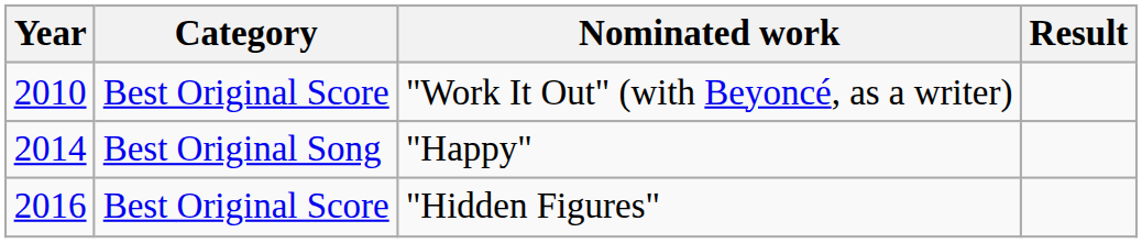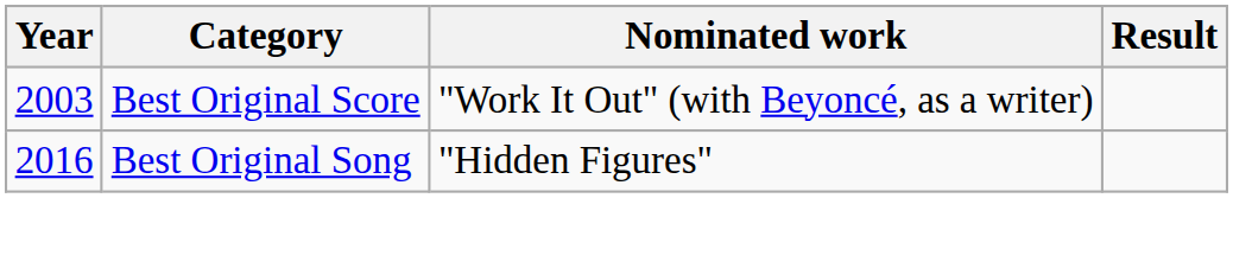 <table class="wikitable">
 <tr>
 <th>Year</th>
 <th>Category</th>
 <th>Nominated work</th>
 <th>Result</th>
 </tr>
 <tr>
-<td><a href='#'>2010</a></td>
+<td><a href='#'>2003</a></td>
 <td><a href='#'>Best Original Score</a></td>
 <td>"Work It Out" (with <a href='#'>Beyoncé</a>, as a writer)</td>
 <td></td>
 </tr>
 <tr>
-<td><a href='#'>2014</a></td>
+<td><a href='#'>2016</a></td>
 <td><a href='#'>Best Original Song</a></td>
-<td>"Happy"</td>
-<td></td>
-</tr>
-<tr>
-<td><a href='#'>2016</a></td>
-<td><a href='#'>Best Original Score</a></td>
 <td>"Hidden Figures"</td>
 <td></td>
 </tr>
 </table>
